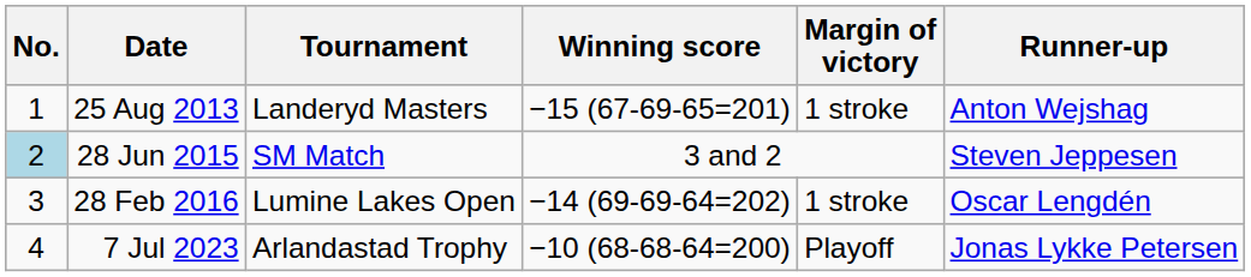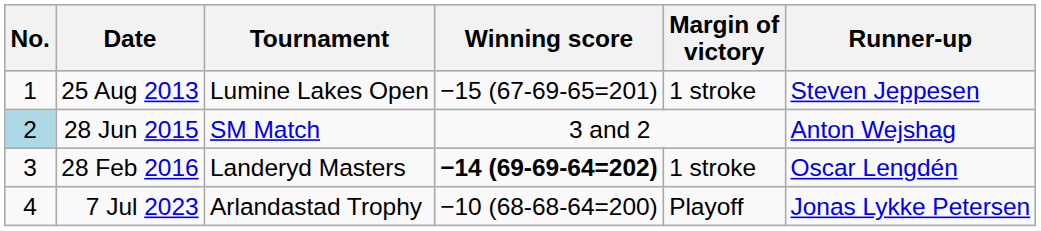 <table class="wikitable" style="font-size:95%;">
 <tr>
 <th>No.</th>
 <th>Date</th>
 <th>Tournament</th>
 <th>Winning score</th>
 <th>Margin of<br>victory</th>
 <th>Runner-up</th>
 </tr>
 <tr>
 <td align=center>1</td>
 <td align=right>25 Aug <a href='#'>2013</a></td>
-<td>Landeryd Masters</td>
+<td>Lumine Lakes Open</td>
 <td>−15 (67-69-65=201)</td>
 <td>1 stroke</td>
-<td> <a href='#'>Anton Wejshag</a></td>
+<td> <a href='#'>Steven Jeppesen</a></td>
 </tr>
 <tr>
 <td align=center style="background: lightblue;">2</td>
 <td align=right>28 Jun <a href='#'>2015</a></td>
 <td><a href='#'>SM Match</a></td>
 <td colspan=2 align=center>3 and 2</td>
-<td> <a href='#'>Steven Jeppesen</a></td>
+<td> <a href='#'>Anton Wejshag</a></td>
 </tr>
 <tr>
 <td align=center>3</td>
 <td align=right>28 Feb <a href='#'>2016</a></td>
-<td>Lumine Lakes Open</td>
-<td>−14 (69-69-64=202)</td>
+<td>Landeryd Masters</td>
+<td><strong>−14 (69-69-64=202)</strong></td>
 <td>1 stroke</td>
 <td> <a href='#'>Oscar Lengdén</a></td>
 </tr>
 <tr>
 <td align=center>4</td>
 <td align=right>7 Jul <a href='#'>2023</a></td>
 <td>Arlandastad Trophy</td>
 <td>−10 (68-68-64=200)</td>
 <td>Playoff</td>
 <td> <a href='#'>Jonas Lykke Petersen</a></td>
 </tr>
 </table>
